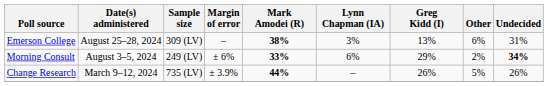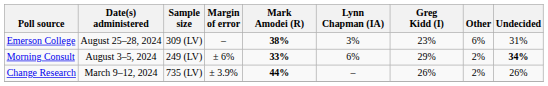 <table class="wikitable" style="font-size:90%;text-align:center;">
 <tr style="vertical-align:bottom">
 <th>Poll source</th>
 <th>Date(s)<br>administered</th>
 <th>Sample<br>size</th>
 <th>Margin<br>of error</th>
 <th style="width:100px;">Mark<br>Amodei (R)</th>
 <th style="width:100px;">Lynn<br>Chapman (IA)</th>
 <th style="width:100px;">Greg<br>Kidd (I)</th>
 <th>Other</th>
 <th>Undecided</th>
 </tr>
 <tr>
 <td style="text-align:left;"><a href='#'>Emerson College</a></td>
 <td data-sort-value="2024-08-29">August 25–28, 2024</td>
 <td>309 (LV)</td>
 <td>–</td>
 <td><strong>38%</strong></td>
 <td>3%</td>
-<td>13%</td>
+<td>23%</td>
 <td>6%</td>
 <td>31%</td>
 </tr>
 <tr>
 <td style="text-align:left;"><a href='#'>Morning Consult</a></td>
 <td>August 3–5, 2024</td>
 <td>249 (LV)</td>
 <td>± 6%</td>
 <td><strong>33%</strong></td>
 <td>6%</td>
 <td>29%</td>
 <td>2%</td>
 <td><strong>34%</strong></td>
 </tr>
 <tr>
 <td style="text-align:left;"><a href='#'>Change Research</a></td>
 <td>March 9–12, 2024</td>
 <td>735 (LV)</td>
 <td>± 3.9%</td>
 <td><strong>44%</strong></td>
 <td>–</td>
 <td>26%</td>
-<td>5%</td>
+<td>2%</td>
 <td>26%</td>
 </tr>
 <tr>
 </tr>
 </table>
